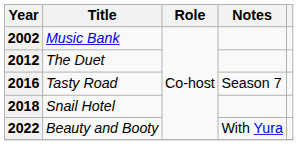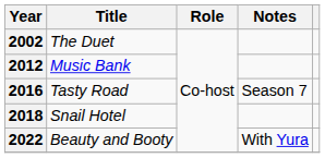 <table class="wikitable plainrowheaders sortable">
 <tr>
 <th scope="col">Year</th>
 <th scope="col">Title</th>
 <th scope="col">Role</th>
 <th scope="col">Notes</th>
 <th scope="col" class="unsortable"></th>
 </tr>
 <tr>
 <th scope="row">2002</th>
-<td><em><a href='#'>Music Bank</a></em></td>
+<td><em>The Duet</em></td>
 <td rowspan="5">Co-host</td>
 <td></td>
 <td style="text-align:center"></td>
 </tr>
 <tr>
 <th scope="row">2012</th>
-<td><em>The Duet</em></td>
+<td><em><a href='#'>Music Bank</a></em></td>
 <td></td>
 <td style="text-align:center"></td>
 </tr>
 <tr>
 <th scope="row">2016</th>
 <td><em>Tasty Road</em></td>
 <td>Season 7</td>
 <td style="text-align:center"></td>
 </tr>
 <tr>
 <th scope="row">2018</th>
 <td><em>Snail Hotel</em></td>
 <td></td>
 <td style="text-align:center"></td>
 </tr>
 <tr>
 <th scope="row">2022</th>
 <td><em>Beauty and Booty</em></td>
 <td>With <a href='#'>Yura</a></td>
 <td style="text-align:center"></td>
 </tr>
 <tr>
 </tr>
 </table>
